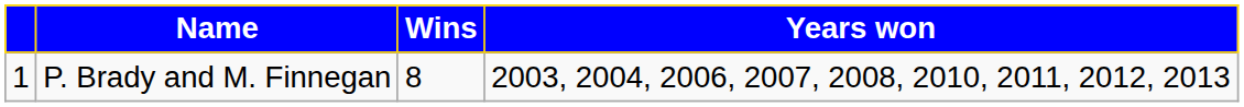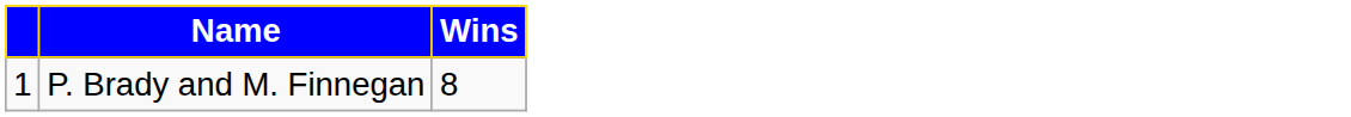 <table class="wikitable">
 <tr>
 <th style="background:blue; color:white; border:1px solid gold;"></th>
 <th style="background:blue; color:white; border:1px solid gold;">Name</th>
 <th style="background:blue; color:white; border:1px solid gold;">Wins</th>
-<th style="background:blue; color:white; border:1px solid gold;">Years won</th>
 </tr>
 <tr>
 <td>1</td>
 <td>P. Brady and M. Finnegan</td>
 <td>8</td>
-<td>2003, 2004, 2006, 2007, 2008, 2010, 2011, 2012, 2013</td>
 </tr>
 </table>
